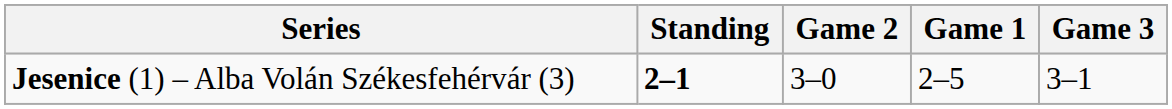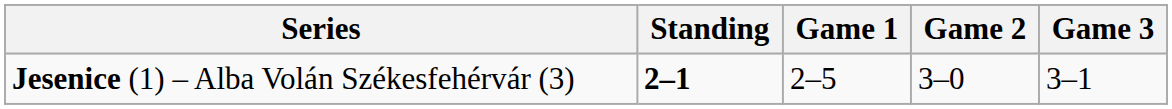 <table class="wikitable" width="600px">
 <tr style="background-color:#c0c0c0;">
 <th>Series</th>
 <th>Standing</th>
+<th>Game 1</th>
 <th>Game 2</th>
-<th>Game 1</th>
 <th>Game 3</th>
 </tr>
 <tr>
 <td><strong>Jesenice</strong> (1) – Alba Volán Székesfehérvár (3)</td>
 <td><strong>2–1</strong></td>
+<td>2–5</td>
 <td>3–0</td>
-<td>2–5</td>
 <td>3–1</td>
 </tr>
 </table>
